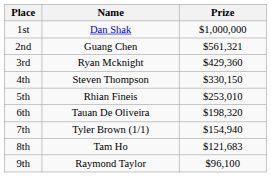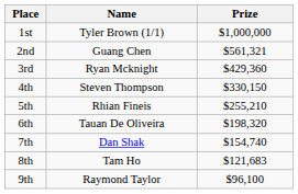 <table class="wikitable">
 <tr>
 <th width="50">Place</th>
 <th width="200">Name</th>
 <th width="125">Prize</th>
 </tr>
 <tr>
 <td align = "center">1st</td>
-<td align = "center"> <a href='#'>Dan Shak</a></td>
+<td align = "center"> Tyler Brown (1/1)</td>
 <td align = "center">$1,000,000</td>
 </tr>
 <tr>
 <td align = "center">2nd</td>
 <td align = "center"> Guang Chen</td>
 <td align = "center">$561,321</td>
 </tr>
 <tr>
 <td align = "center">3rd</td>
 <td align = "center"> Ryan Mcknight</td>
 <td align = "center">$429,360</td>
 </tr>
 <tr>
 <td align = "center">4th</td>
 <td align = "center"> Steven Thompson</td>
 <td align = "center">$330,150</td>
 </tr>
 <tr>
 <td align = "center">5th</td>
 <td align = "center"> Rhian Fineis</td>
-<td align = "center">$253,010</td>
+<td align = "center">$255,210</td>
 </tr>
 <tr>
 <td align = "center">6th</td>
 <td align = "center"> Tauan De Oliveira</td>
 <td align = "center">$198,320</td>
 </tr>
 <tr>
 <td align = "center">7th</td>
-<td align = "center"> Tyler Brown (1/1)</td>
-<td align = "center">$154,940</td>
+<td align = "center"> <a href='#'>Dan Shak</a></td>
+<td align = "center">$154,740</td>
 </tr>
 <tr>
 <td align = "center">8th</td>
 <td align = "center"> Tam Ho</td>
 <td align = "center">$121,683</td>
 </tr>
 <tr>
 <td align = "center">9th</td>
 <td align = "center"> Raymond Taylor</td>
 <td align = "center">$96,100</td>
 </tr>
 </table>
